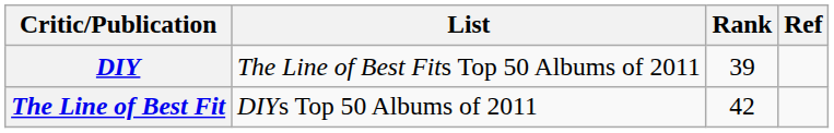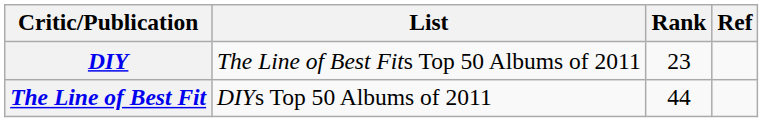 <table class="wikitable sortable plainrowheaders">
 <tr>
 <th>Critic/Publication</th>
 <th>List</th>
 <th>Rank</th>
 <th>Ref</th>
 </tr>
 <tr>
 <th scope="row"><em><a href='#'>DIY</a></em></th>
 <td><em>The Line of Best Fit</em>s Top 50 Albums of 2011</td>
-<td style="text-align:center;">39</td>
+<td style="text-align:center;">23</td>
 <td style="text-align:center;"></td>
 </tr>
 <tr>
 <th scope="row"><em><a href='#'>The Line of Best Fit</a></em></th>
 <td><em>DIY</em>s Top 50 Albums of 2011</td>
-<td style="text-align:center;">42</td>
+<td style="text-align:center;">44</td>
 <td style="text-align:center;"></td>
 </tr>
 </table>
